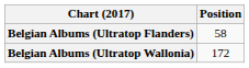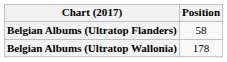 <table class="wikitable sortable plainrowheaders" style="text-align:center">
 <tr>
 <th scope="col">Chart (2017)</th>
 <th scope="col">Position</th>
 </tr>
 <tr>
 <th scope="row">Belgian Albums (Ultratop Flanders)</th>
 <td>58</td>
 </tr>
 <tr>
 <th scope="row">Belgian Albums (Ultratop Wallonia)</th>
-<td>172</td>
+<td>178</td>
 </tr>
 </table>
